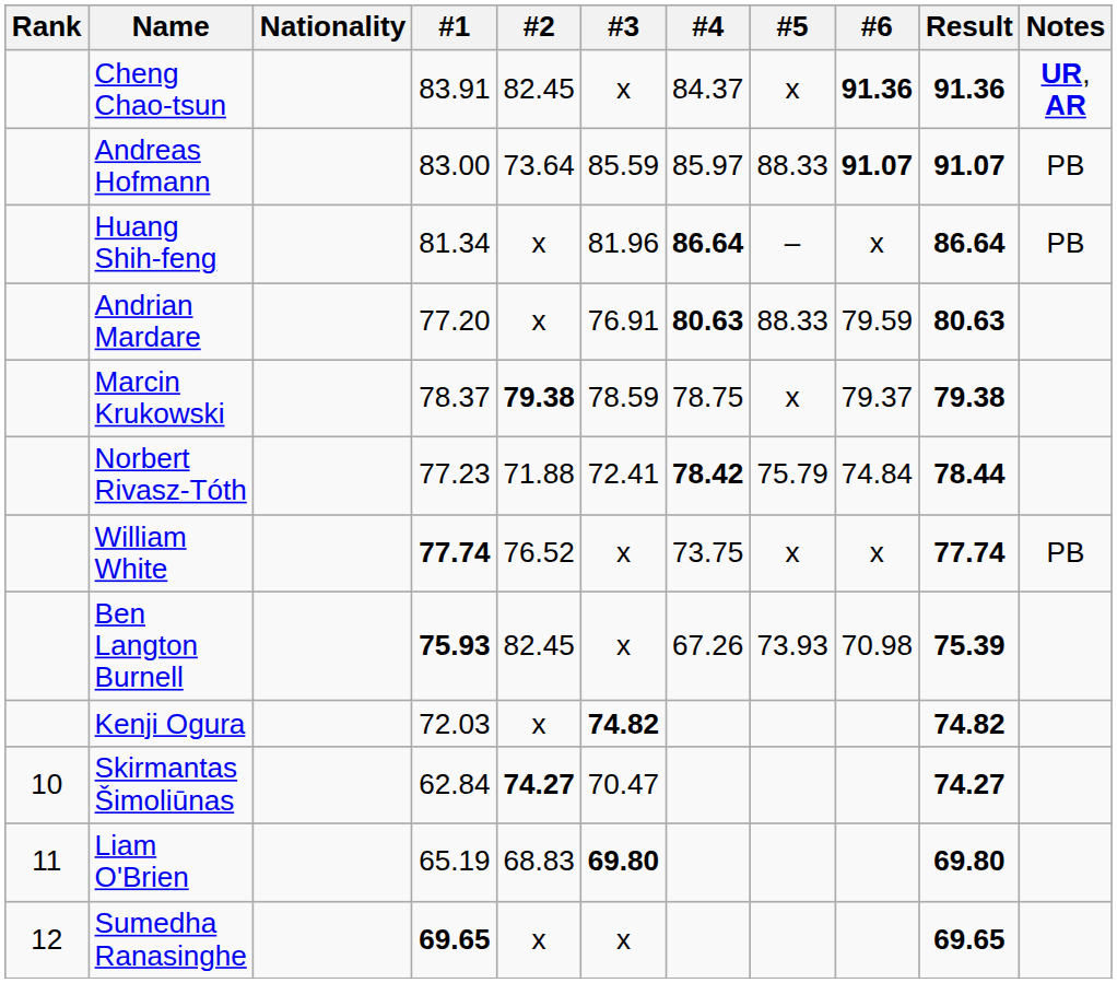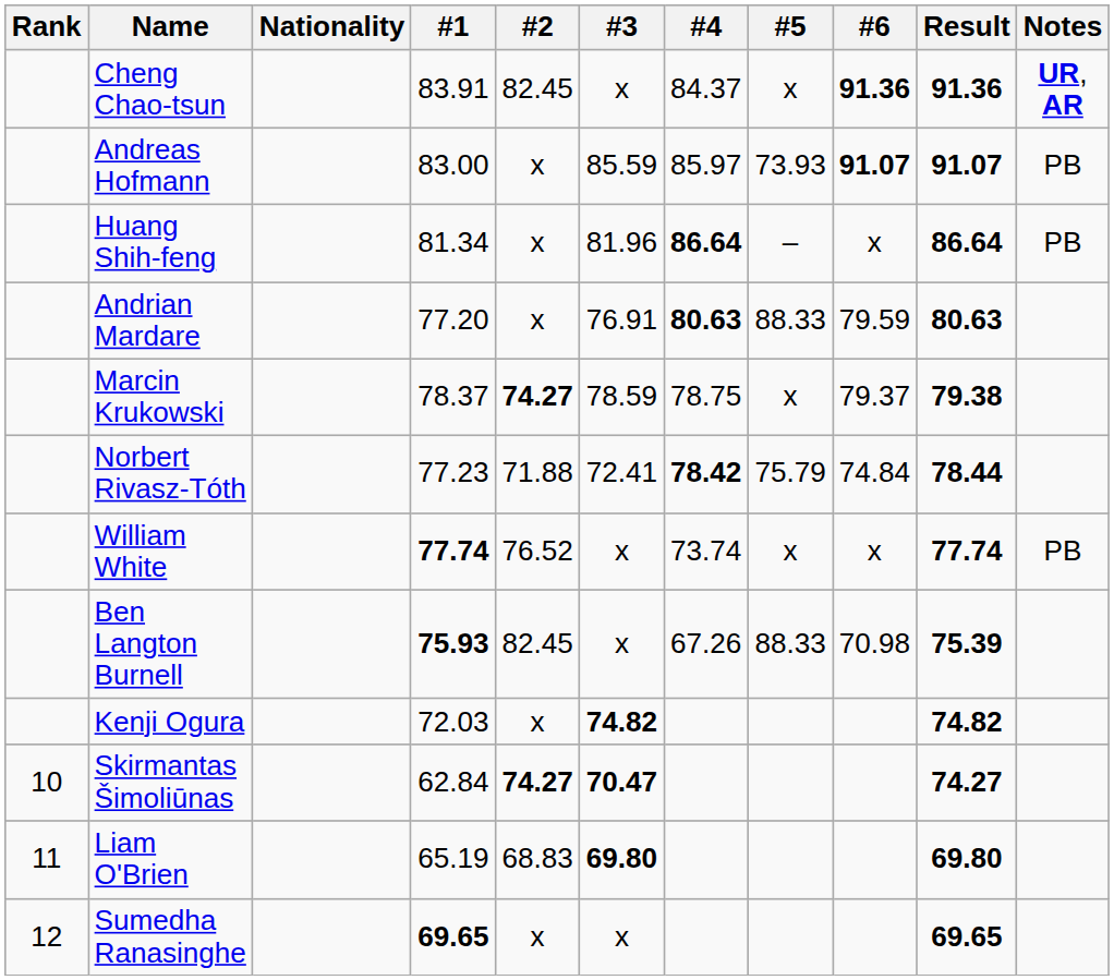 <table class="wikitable sortable" style="text-align:center">
 <tr>
 <th>Rank</th>
 <th>Name</th>
 <th>Nationality</th>
 <th>#1</th>
 <th>#2</th>
 <th>#3</th>
 <th>#4</th>
 <th>#5</th>
 <th>#6</th>
 <th>Result</th>
 <th>Notes</th>
 </tr>
 <tr>
 <td></td>
 <td align=left><a href='#'>Cheng Chao-tsun</a></td>
 <td align=left></td>
 <td>83.91</td>
 <td>82.45</td>
 <td>x</td>
 <td>84.37</td>
 <td>x</td>
 <td><strong>91.36</strong></td>
 <td><strong>91.36</strong></td>
 <td><strong><a href='#'>UR</a></strong>, <strong><a href='#'>AR</a></strong></td>
 </tr>
 <tr>
 <td></td>
 <td align=left><a href='#'>Andreas Hofmann</a></td>
 <td align=left></td>
 <td>83.00</td>
-<td>73.64</td>
+<td>x</td>
 <td>85.59</td>
 <td>85.97</td>
-<td>88.33</td>
+<td>73.93</td>
 <td><strong>91.07</strong></td>
 <td><strong>91.07</strong></td>
 <td>PB</td>
 </tr>
 <tr>
 <td></td>
 <td align=left><a href='#'>Huang Shih-feng</a></td>
 <td align=left></td>
 <td>81.34</td>
 <td>x</td>
 <td>81.96</td>
 <td><strong>86.64</strong></td>
 <td>–</td>
 <td>x</td>
 <td><strong>86.64</strong></td>
 <td>PB</td>
 </tr>
 <tr>
 <td></td>
 <td align=left><a href='#'>Andrian Mardare</a></td>
 <td align=left></td>
 <td>77.20</td>
 <td>x</td>
 <td>76.91</td>
 <td><strong>80.63</strong></td>
 <td>88.33</td>
 <td>79.59</td>
 <td><strong>80.63</strong></td>
 <td></td>
 </tr>
 <tr>
 <td></td>
 <td align=left><a href='#'>Marcin Krukowski</a></td>
 <td align=left></td>
 <td>78.37</td>
-<td><strong>79.38</strong></td>
+<td><strong>74.27</strong></td>
 <td>78.59</td>
 <td>78.75</td>
 <td>x</td>
 <td>79.37</td>
 <td><strong>79.38</strong></td>
 <td></td>
 </tr>
 <tr>
 <td></td>
 <td align=left><a href='#'>Norbert Rivasz-Tóth</a></td>
 <td align=left></td>
 <td>77.23</td>
 <td>71.88</td>
 <td>72.41</td>
 <td><strong>78.42</strong></td>
 <td>75.79</td>
 <td>74.84</td>
 <td><strong>78.44</strong></td>
 <td></td>
 </tr>
 <tr>
 <td></td>
 <td align=left><a href='#'>William White</a></td>
 <td align=left></td>
 <td><strong>77.74</strong></td>
 <td>76.52</td>
 <td>x</td>
-<td>73.75</td>
+<td>73.74</td>
 <td>x</td>
 <td>x</td>
 <td><strong>77.74</strong></td>
 <td>PB</td>
 </tr>
 <tr>
 <td></td>
 <td align=left><a href='#'>Ben Langton Burnell</a></td>
 <td align=left></td>
 <td><strong>75.93</strong></td>
 <td>82.45</td>
 <td>x</td>
 <td>67.26</td>
-<td>73.93</td>
+<td>88.33</td>
 <td>70.98</td>
 <td><strong>75.39</strong></td>
 <td></td>
 </tr>
 <tr>
 <td></td>
 <td align=left><a href='#'>Kenji Ogura</a></td>
 <td align=left></td>
 <td>72.03</td>
 <td>x</td>
 <td><strong>74.82</strong></td>
 <td></td>
 <td></td>
 <td></td>
 <td><strong>74.82</strong></td>
 <td></td>
 </tr>
 <tr>
 <td>10</td>
 <td align=left><a href='#'>Skirmantas Šimoliūnas</a></td>
 <td align=left></td>
 <td>62.84</td>
 <td><strong>74.27</strong></td>
-<td>70.47</td>
+<td><strong>70.47</strong></td>
 <td></td>
 <td></td>
 <td></td>
 <td><strong>74.27</strong></td>
 <td></td>
 </tr>
 <tr>
 <td>11</td>
 <td align=left><a href='#'>Liam O'Brien</a></td>
 <td align=left></td>
 <td>65.19</td>
 <td>68.83</td>
 <td><strong>69.80</strong></td>
 <td></td>
 <td></td>
 <td></td>
 <td><strong>69.80</strong></td>
 <td></td>
 </tr>
 <tr>
 <td>12</td>
 <td align=left><a href='#'>Sumedha Ranasinghe</a></td>
 <td align=left></td>
 <td><strong>69.65</strong></td>
 <td>x</td>
 <td>x</td>
 <td></td>
 <td></td>
 <td></td>
 <td><strong>69.65</strong></td>
 <td></td>
 </tr>
 </table>
